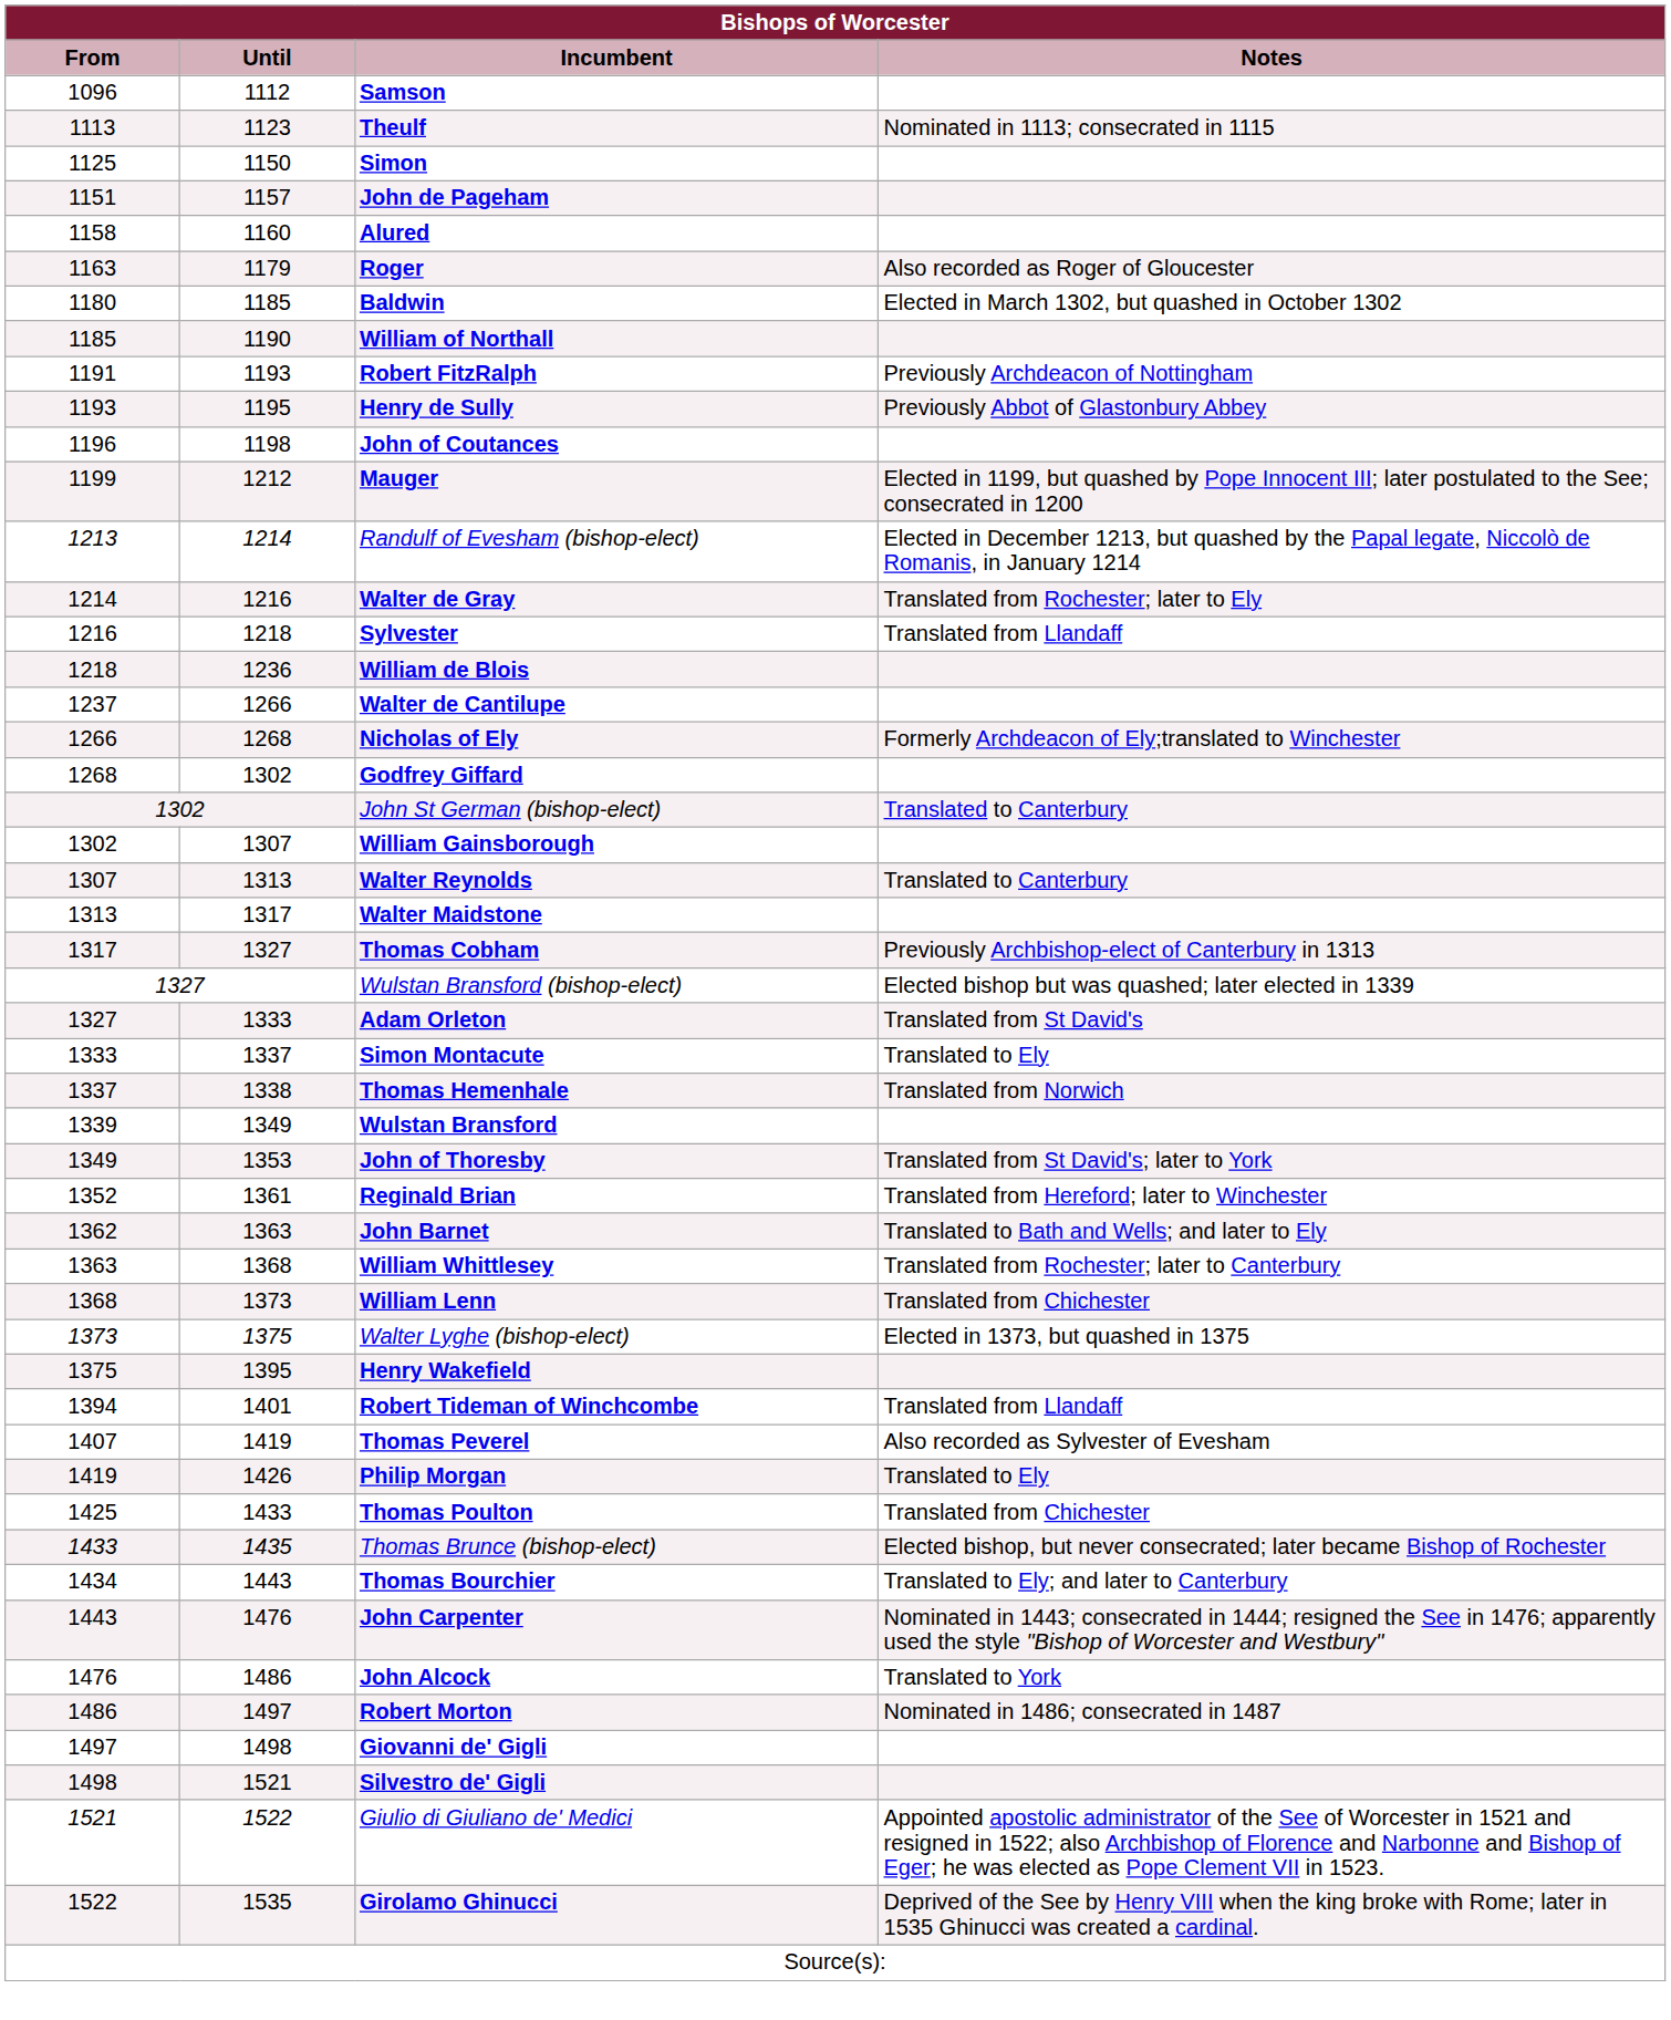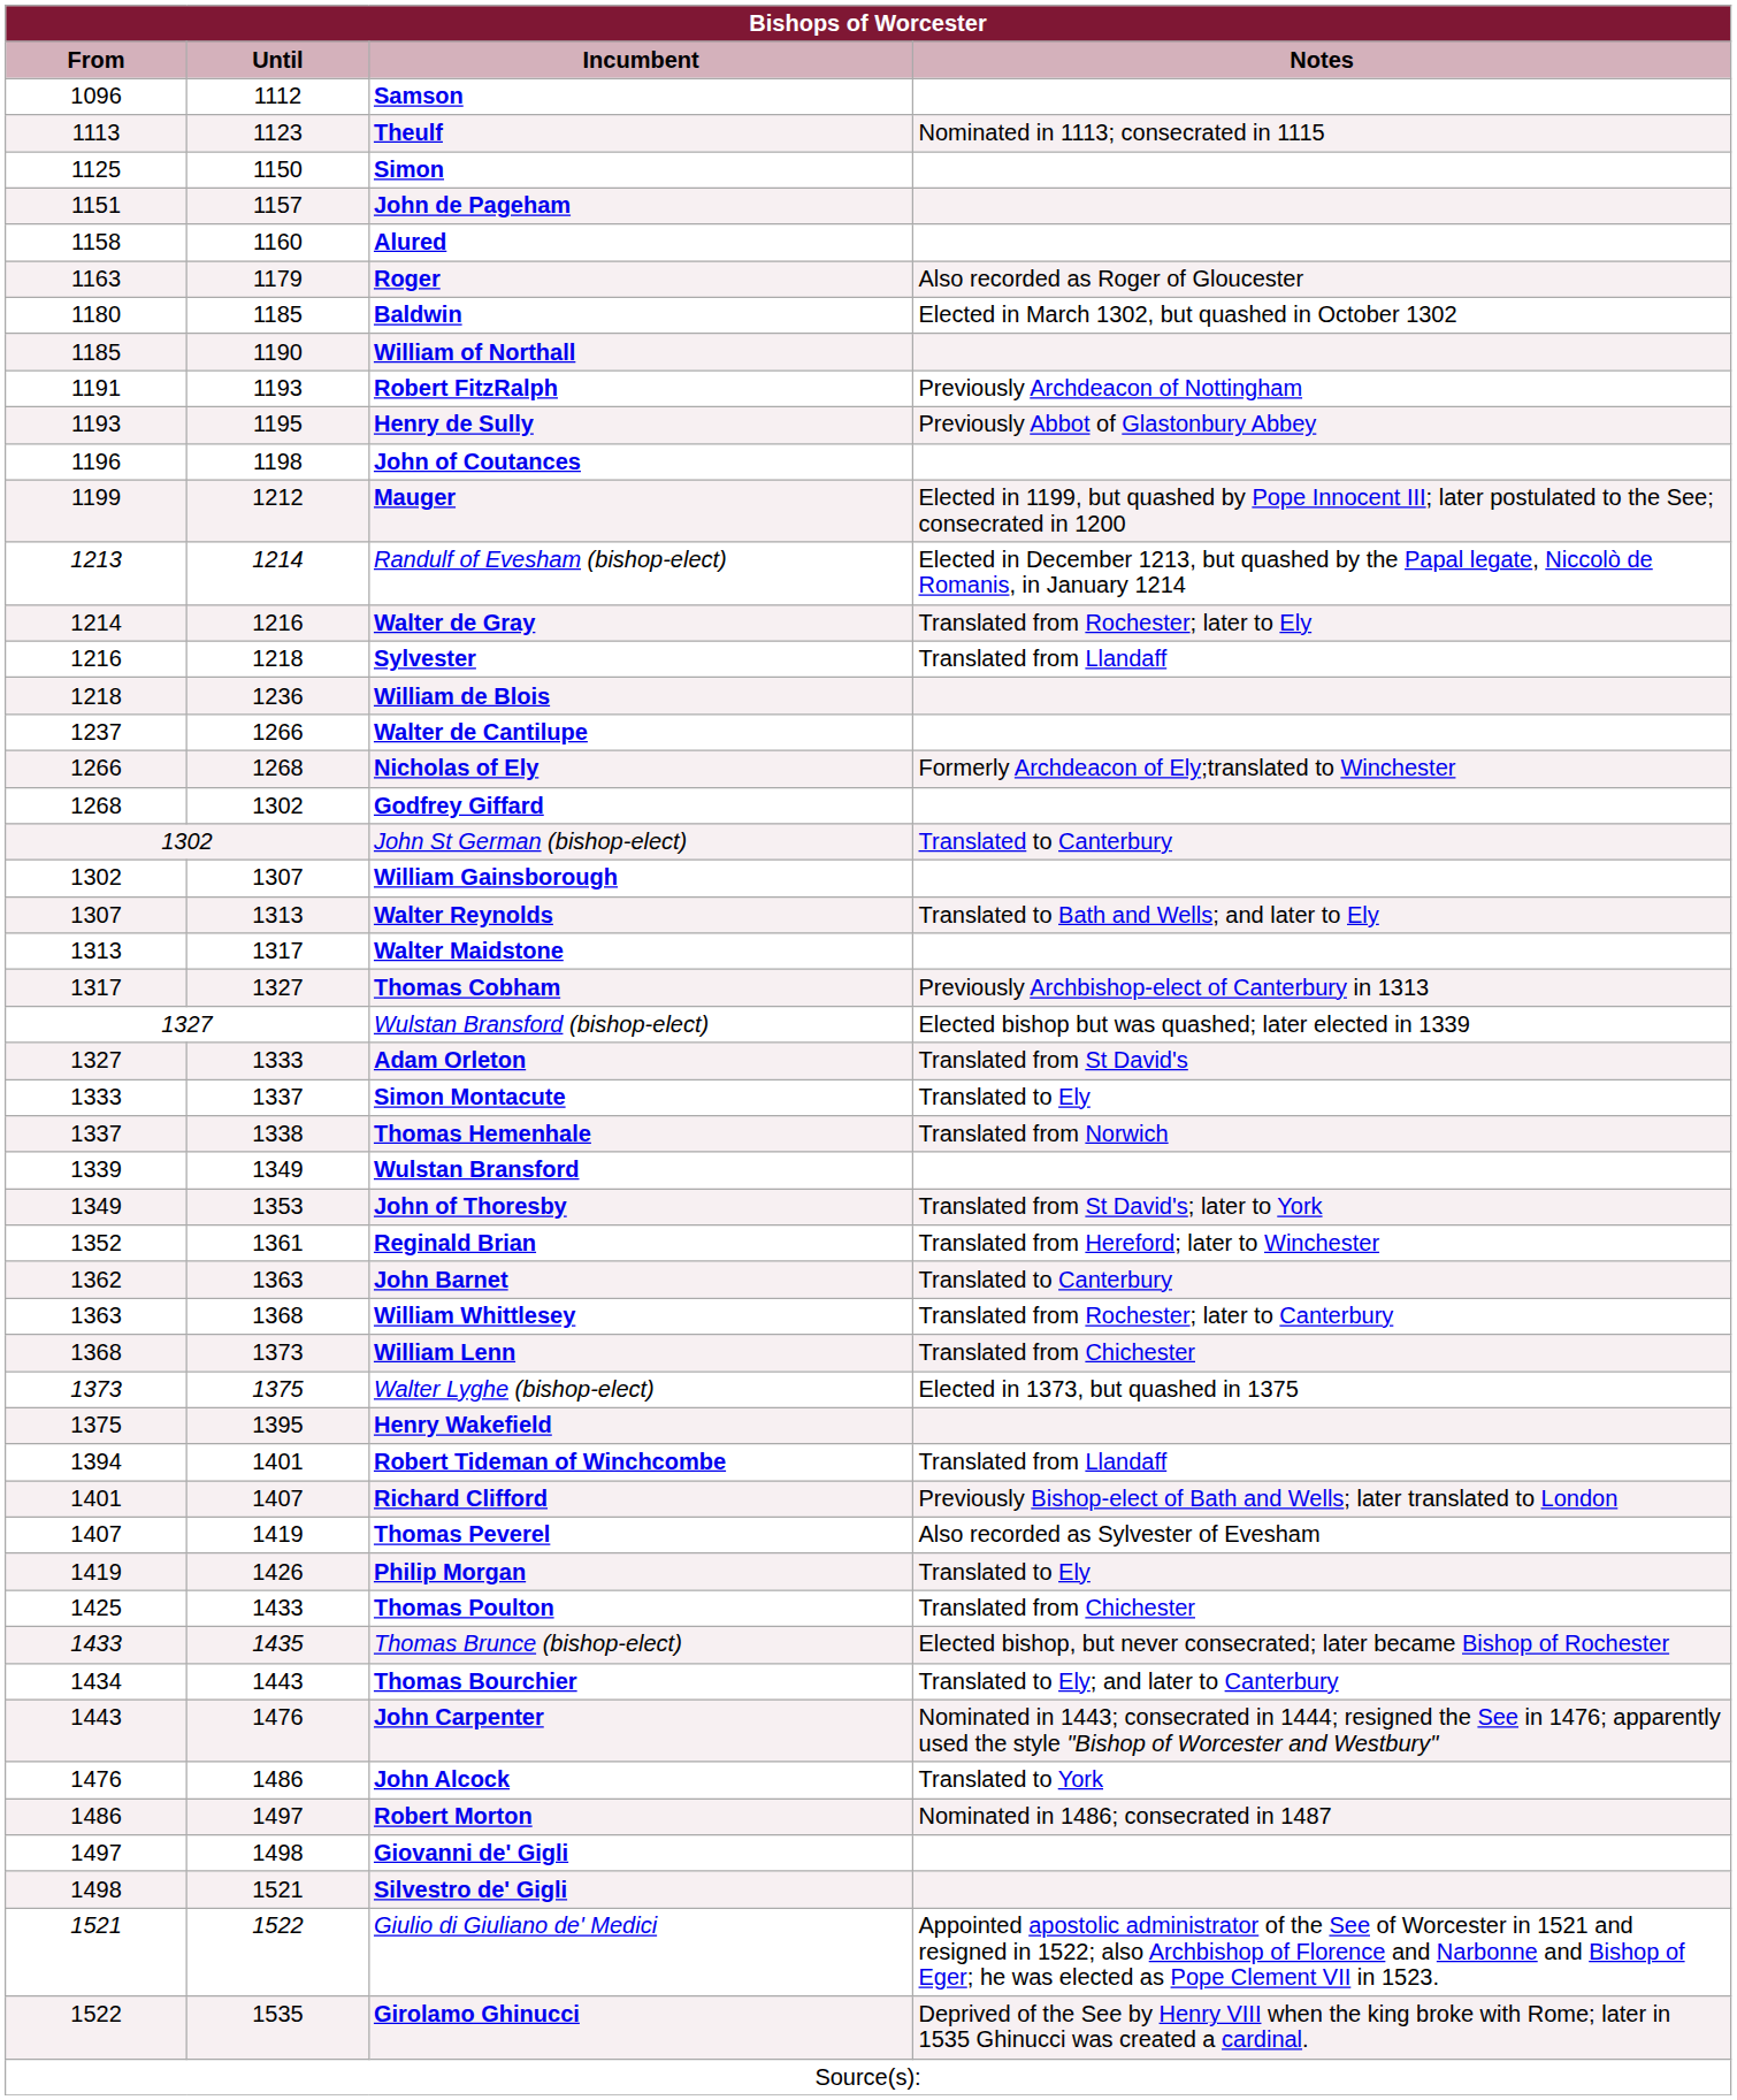 <table class="wikitable" style="width:95%;" border="1" cellpadding="2">
 <tr>
 <th colspan="4" style="background-color: #7F1734; color: white;">Bishops of Worcester</th>
 </tr>
 <tr valign=center>
 <th style="background-color:#D4B1BB" width="10%">From</th>
 <th style="background-color:#D4B1BB" width="10%">Until</th>
 <th style="background-color:#D4B1BB" width="30%">Incumbent</th>
 <th style="background-color:#D4B1BB" width="45%">Notes</th>
 </tr>
 <tr valign=top bgcolor="white">
 <td align="center">1096</td>
 <td align="center">1112</td>
 <td><strong><a href='#'>Samson</a></strong></td>
 <td></td>
 </tr>
 <tr valign=top bgcolor="#F7F0F2">
 <td align="center">1113</td>
 <td align="center">1123</td>
 <td><strong><a href='#'>Theulf</a></strong></td>
 <td>Nominated in 1113; consecrated in 1115</td>
 </tr>
 <tr valign=top bgcolor="white">
 <td align="center">1125</td>
 <td align="center">1150</td>
 <td><strong><a href='#'>Simon</a></strong></td>
 <td></td>
 </tr>
 <tr valign=top bgcolor="#F7F0F2">
 <td align="center">1151</td>
 <td align="center">1157</td>
 <td><strong><a href='#'>John de Pageham</a></strong></td>
 <td></td>
 </tr>
 <tr valign=top bgcolor="white">
 <td align="center">1158</td>
 <td align="center">1160</td>
 <td><strong><a href='#'>Alured</a></strong></td>
 <td></td>
 </tr>
 <tr valign=top bgcolor="#F7F0F2">
 <td align="center">1163</td>
 <td align="center">1179</td>
 <td><strong><a href='#'>Roger</a></strong></td>
 <td>Also recorded as Roger of Gloucester</td>
 </tr>
 <tr valign=top bgcolor="white">
 <td align="center">1180</td>
 <td align="center">1185</td>
 <td><strong><a href='#'>Baldwin</a></strong></td>
 <td>Elected in March 1302, but quashed in October 1302</td>
 </tr>
 <tr valign=top bgcolor="#F7F0F2">
 <td align="center">1185</td>
 <td align="center">1190</td>
 <td><strong><a href='#'>William of Northall</a></strong></td>
 <td></td>
 </tr>
 <tr valign=top bgcolor="white">
 <td align="center">1191</td>
 <td align="center">1193</td>
 <td><strong><a href='#'>Robert FitzRalph</a></strong></td>
 <td>Previously <a href='#'>Archdeacon of Nottingham</a></td>
 </tr>
 <tr valign=top bgcolor="#F7F0F2">
 <td align="center">1193</td>
 <td align="center">1195</td>
 <td><strong><a href='#'>Henry de Sully</a></strong></td>
 <td>Previously <a href='#'>Abbot</a> of <a href='#'>Glastonbury Abbey</a></td>
 </tr>
 <tr valign=top bgcolor="white">
 <td align="center">1196</td>
 <td align="center">1198</td>
 <td><strong><a href='#'>John of Coutances</a></strong></td>
 <td></td>
 </tr>
 <tr valign=top bgcolor="#F7F0F2">
 <td align="center">1199</td>
 <td align="center">1212</td>
 <td><strong><a href='#'>Mauger</a></strong></td>
 <td>Elected in 1199, but quashed by <a href='#'>Pope Innocent III</a>; later postulated to the See; consecrated in 1200</td>
 </tr>
 <tr valign=top bgcolor="white">
 <td align="center"><em>1213</em></td>
 <td align="center"><em>1214</em></td>
 <td><em><a href='#'>Randulf of Evesham</a> (bishop-elect)</em></td>
 <td>Elected in December 1213, but quashed by the <a href='#'>Papal legate</a>, <a href='#'>Niccolò de Romanis</a>, in January 1214</td>
 </tr>
 <tr valign=top bgcolor="#F7F0F2">
 <td align="center">1214</td>
 <td align="center">1216</td>
 <td><strong><a href='#'>Walter de Gray</a></strong></td>
 <td>Translated from <a href='#'>Rochester</a>; later to <a href='#'>Ely</a></td>
 </tr>
 <tr valign=top bgcolor="white">
 <td align="center">1216</td>
 <td align="center">1218</td>
 <td><strong><a href='#'>Sylvester</a></strong></td>
 <td>Translated from <a href='#'>Llandaff</a></td>
 </tr>
 <tr valign=top bgcolor="#F7F0F2">
 <td align="center">1218</td>
 <td align="center">1236</td>
 <td><strong><a href='#'>William de Blois</a></strong></td>
 <td></td>
 </tr>
 <tr valign=top bgcolor="white">
 <td align="center">1237</td>
 <td align="center">1266</td>
 <td><strong><a href='#'>Walter de Cantilupe</a></strong></td>
 <td></td>
 </tr>
 <tr valign=top bgcolor="#F7F0F2">
 <td align="center">1266</td>
 <td align="center">1268</td>
 <td><strong><a href='#'>Nicholas of Ely</a></strong></td>
 <td>Formerly <a href='#'>Archdeacon of Ely</a>;translated to <a href='#'>Winchester</a></td>
 </tr>
 <tr valign=top bgcolor="white">
 <td align="center">1268</td>
 <td align="center">1302</td>
 <td><strong><a href='#'>Godfrey Giffard</a></strong></td>
 <td></td>
 </tr>
 <tr valign=top bgcolor="#F7F0F2">
 <td colspan=2 align=center><em>1302</em></td>
 <td><em><a href='#'>John St German</a> (bishop-elect)</em></td>
 <td><a href='#'>Translated</a> to <a href='#'>Canterbury</a></td>
 </tr>
 <tr valign=top bgcolor="white">
 <td align="center">1302</td>
 <td align="center">1307</td>
 <td><strong><a href='#'>William Gainsborough</a></strong></td>
 <td></td>
 </tr>
 <tr valign=top bgcolor="#F7F0F2">
 <td align="center">1307</td>
 <td align="center">1313</td>
 <td><strong><a href='#'>Walter Reynolds</a></strong></td>
-<td>Translated to <a href='#'>Canterbury</a></td>
+<td>Translated to <a href='#'>Bath and Wells</a>; and later to <a href='#'>Ely</a></td>
 </tr>
 <tr valign=top bgcolor="white">
 <td align="center">1313</td>
 <td align="center">1317</td>
 <td><strong><a href='#'>Walter Maidstone</a></strong></td>
 <td></td>
 </tr>
 <tr valign=top bgcolor="#F7F0F2">
 <td align="center">1317</td>
 <td align="center">1327</td>
 <td><strong><a href='#'>Thomas Cobham</a></strong></td>
 <td>Previously <a href='#'>Archbishop-elect of Canterbury</a> in 1313</td>
 </tr>
 <tr valign=top bgcolor="white">
 <td colspan=2 align=center><em>1327</em></td>
 <td><em><a href='#'>Wulstan Bransford</a> (bishop-elect)</em></td>
 <td>Elected bishop but was quashed; later elected in 1339</td>
 </tr>
 <tr valign=top bgcolor="#F7F0F2">
 <td align="center">1327</td>
 <td align="center">1333</td>
 <td><strong><a href='#'>Adam Orleton</a></strong></td>
 <td>Translated from <a href='#'>St David's</a></td>
 </tr>
 <tr valign=top bgcolor="white">
 <td align="center">1333</td>
 <td align="center">1337</td>
 <td><strong><a href='#'>Simon Montacute</a></strong></td>
 <td>Translated to <a href='#'>Ely</a></td>
 </tr>
 <tr valign=top bgcolor="#F7F0F2">
 <td align="center">1337</td>
 <td align="center">1338</td>
 <td><strong><a href='#'>Thomas Hemenhale</a></strong></td>
 <td>Translated from <a href='#'>Norwich</a></td>
 </tr>
 <tr valign=top bgcolor="white">
 <td align="center">1339</td>
 <td align="center">1349</td>
 <td><strong><a href='#'>Wulstan Bransford</a></strong></td>
 <td></td>
 </tr>
 <tr valign=top bgcolor="#F7F0F2">
 <td align="center">1349</td>
 <td align="center">1353</td>
 <td><strong><a href='#'>John of Thoresby</a></strong></td>
 <td>Translated from <a href='#'>St David's</a>; later to <a href='#'>York</a></td>
 </tr>
 <tr valign=top bgcolor="white">
 <td align="center">1352</td>
 <td align="center">1361</td>
 <td><strong><a href='#'>Reginald Brian</a></strong></td>
 <td>Translated from <a href='#'>Hereford</a>; later to <a href='#'>Winchester</a></td>
 </tr>
 <tr valign=top bgcolor="#F7F0F2">
 <td align="center">1362</td>
 <td align="center">1363</td>
 <td><strong><a href='#'>John Barnet</a></strong></td>
-<td>Translated to <a href='#'>Bath and Wells</a>; and later to <a href='#'>Ely</a></td>
+<td>Translated to <a href='#'>Canterbury</a></td>
 </tr>
 <tr valign=top bgcolor="white">
 <td align="center">1363</td>
 <td align="center">1368</td>
 <td><strong><a href='#'>William Whittlesey</a></strong></td>
 <td>Translated from <a href='#'>Rochester</a>; later to <a href='#'>Canterbury</a></td>
 </tr>
 <tr valign=top bgcolor="#F7F0F2">
 <td align="center">1368</td>
 <td align="center">1373</td>
 <td><strong><a href='#'>William Lenn</a></strong></td>
 <td>Translated from <a href='#'>Chichester</a></td>
 </tr>
 <tr valign=top bgcolor="white">
 <td align="center"><em>1373</em></td>
 <td align="center"><em>1375</em></td>
 <td><em><a href='#'>Walter Lyghe</a> (bishop-elect)</em></td>
 <td>Elected in 1373, but quashed in 1375</td>
 </tr>
 <tr valign=top bgcolor="#F7F0F2">
 <td align="center">1375</td>
 <td align="center">1395</td>
 <td><strong><a href='#'>Henry Wakefield</a></strong></td>
 <td></td>
 </tr>
 <tr valign=top bgcolor="white">
 <td align="center">1394</td>
 <td align="center">1401</td>
 <td><strong><a href='#'>Robert Tideman of Winchcombe</a></strong></td>
 <td>Translated from <a href='#'>Llandaff</a></td>
+</tr>
+<tr valign=top bgcolor="#F7F0F2">
+<td align="center">1401</td>
+<td align="center">1407</td>
+<td><strong><a href='#'>Richard Clifford</a></strong></td>
+<td>Previously <a href='#'>Bishop-elect of Bath and Wells</a>; later translated to <a href='#'>London</a></td>
 </tr>
 <tr valign=top bgcolor="white">
 <td align="center">1407</td>
 <td align="center">1419</td>
 <td><strong><a href='#'>Thomas Peverel</a></strong></td>
 <td>Also recorded as Sylvester of Evesham</td>
 </tr>
 <tr valign=top bgcolor="#F7F0F2">
 <td align="center">1419</td>
 <td align="center">1426</td>
 <td><strong><a href='#'>Philip Morgan</a></strong></td>
 <td>Translated to <a href='#'>Ely</a></td>
 </tr>
 <tr valign=top bgcolor="white">
 <td align="center">1425</td>
 <td align="center">1433</td>
 <td><strong><a href='#'>Thomas Poulton</a></strong></td>
 <td>Translated from <a href='#'>Chichester</a></td>
 </tr>
 <tr valign=top bgcolor="#F7F0F2">
 <td align="center"><em>1433</em></td>
 <td align="center"><em>1435</em></td>
 <td><em><a href='#'>Thomas Brunce</a> (bishop-elect)</em></td>
 <td>Elected bishop, but never consecrated; later became <a href='#'>Bishop of Rochester</a></td>
 </tr>
 <tr valign=top bgcolor="white">
 <td align="center">1434</td>
 <td align="center">1443</td>
 <td><strong><a href='#'>Thomas Bourchier</a></strong></td>
 <td>Translated to <a href='#'>Ely</a>; and later to <a href='#'>Canterbury</a></td>
 </tr>
 <tr valign=top bgcolor="#F7F0F2">
 <td align="center">1443</td>
 <td align="center">1476</td>
 <td><strong><a href='#'>John Carpenter</a></strong></td>
 <td>Nominated in 1443; consecrated in 1444; resigned the <a href='#'>See</a> in 1476; apparently used the style <em>"Bishop of Worcester and Westbury"</em></td>
 </tr>
 <tr valign=top bgcolor="white">
 <td align="center">1476</td>
 <td align="center">1486</td>
 <td><strong><a href='#'>John Alcock</a></strong></td>
 <td>Translated to <a href='#'>York</a></td>
 </tr>
 <tr valign=top bgcolor="#F7F0F2">
 <td align="center">1486</td>
 <td align="center">1497</td>
 <td><strong><a href='#'>Robert Morton</a></strong></td>
 <td>Nominated in 1486; consecrated in 1487</td>
 </tr>
 <tr valign=top bgcolor="white">
 <td align="center">1497</td>
 <td align="center">1498</td>
 <td><strong><a href='#'>Giovanni de' Gigli</a></strong></td>
 <td></td>
 </tr>
 <tr valign=top bgcolor="#F7F0F2">
 <td align="center">1498</td>
 <td align="center">1521</td>
 <td><strong><a href='#'>Silvestro de' Gigli</a></strong></td>
 <td></td>
 </tr>
 <tr valign=top bgcolor="white">
 <td align="center"><em>1521</em></td>
 <td align="center"><em>1522</em></td>
 <td> <em><a href='#'>Giulio di Giuliano de' Medici</a></em></td>
 <td>Appointed <a href='#'>apostolic administrator</a> of the <a href='#'>See</a> of Worcester in 1521 and resigned in 1522; also <a href='#'>Archbishop of Florence</a> and <a href='#'>Narbonne</a> and <a href='#'>Bishop of Eger</a>; he was elected as <a href='#'>Pope Clement VII</a> in 1523.</td>
 </tr>
 <tr valign=top bgcolor="#F7F0F2">
 <td align="center">1522</td>
 <td align="center">1535</td>
 <td> <strong><a href='#'>Girolamo Ghinucci</a></strong></td>
 <td>Deprived of the See by <a href='#'>Henry VIII</a> when the king broke with Rome; later in 1535 Ghinucci was created a <a href='#'>cardinal</a>.</td>
 </tr>
 <tr valign=top bgcolor="white">
 <td align=center colspan="4">Source(s):</td>
 </tr>
 </table>
